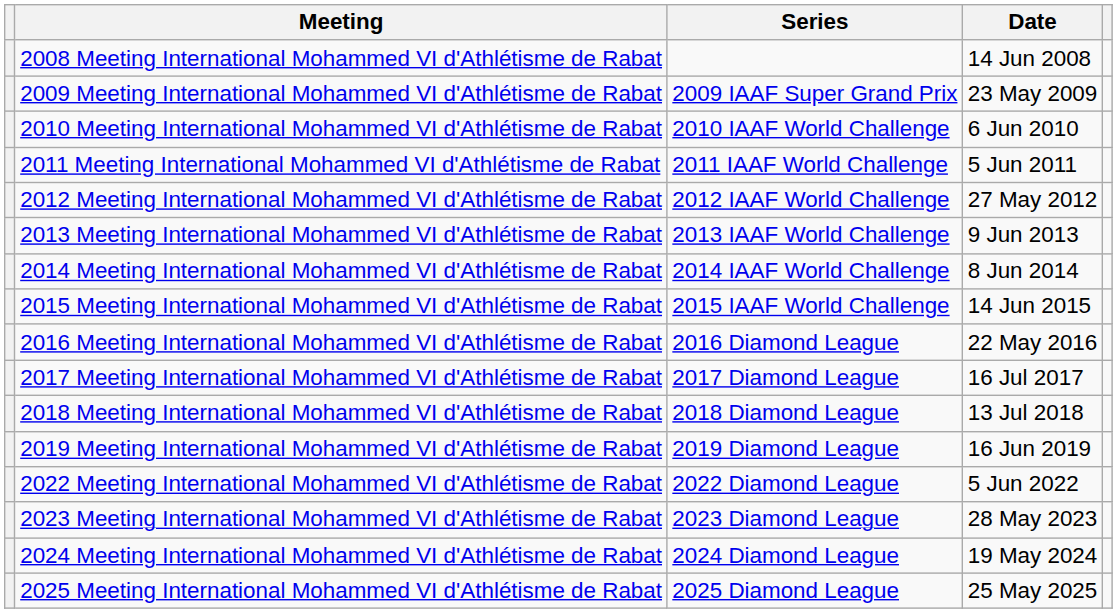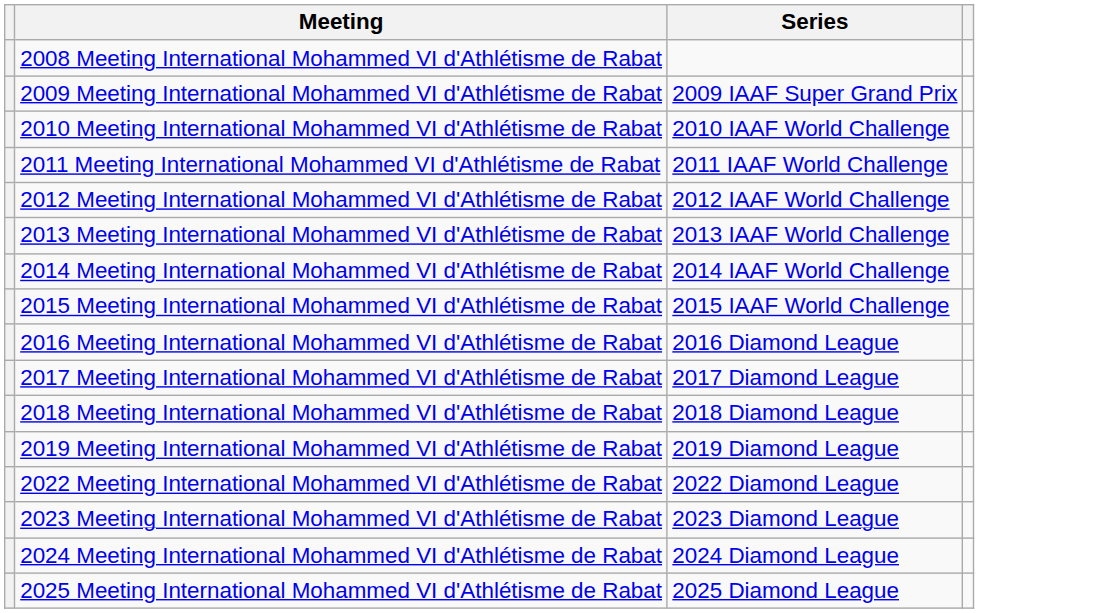 <table class="wikitable plainrowheaders sticky-header defaultleft col4right">
 <tr>
 <th scope="col"></th>
 <th scope="col">Meeting</th>
 <th scope="col">Series</th>
-<th scope="col">Date</th>
 <th scope="col"></th>
 </tr>
 <tr>
 <th scope="row"></th>
 <td><a href='#'>2008 Meeting International Mohammed VI d'Athlétisme de Rabat</a></td>
 <td></td>
-<td>14 Jun 2008</td>
 <td></td>
 </tr>
 <tr>
 <th scope="row"></th>
 <td><a href='#'>2009 Meeting International Mohammed VI d'Athlétisme de Rabat</a></td>
 <td><a href='#'>2009 IAAF Super Grand Prix</a></td>
-<td>23 May 2009</td>
 <td></td>
 </tr>
 <tr>
 <th scope="row"></th>
 <td><a href='#'>2010 Meeting International Mohammed VI d'Athlétisme de Rabat</a></td>
 <td><a href='#'>2010 IAAF World Challenge</a></td>
-<td>6 Jun 2010</td>
 <td></td>
 </tr>
 <tr>
 <th scope="row"></th>
 <td><a href='#'>2011 Meeting International Mohammed VI d'Athlétisme de Rabat</a></td>
 <td><a href='#'>2011 IAAF World Challenge</a></td>
-<td>5 Jun 2011</td>
 <td></td>
 </tr>
 <tr>
 <th scope="row"></th>
 <td><a href='#'>2012 Meeting International Mohammed VI d'Athlétisme de Rabat</a></td>
 <td><a href='#'>2012 IAAF World Challenge</a></td>
-<td>27 May 2012</td>
 <td></td>
 </tr>
 <tr>
 <th scope="row"></th>
 <td><a href='#'>2013 Meeting International Mohammed VI d'Athlétisme de Rabat</a></td>
 <td><a href='#'>2013 IAAF World Challenge</a></td>
-<td>9 Jun 2013</td>
 <td></td>
 </tr>
 <tr>
 <th scope="row"></th>
 <td><a href='#'>2014 Meeting International Mohammed VI d'Athlétisme de Rabat</a></td>
 <td><a href='#'>2014 IAAF World Challenge</a></td>
-<td>8 Jun 2014</td>
 <td></td>
 </tr>
 <tr>
 <th scope="row"></th>
 <td><a href='#'>2015 Meeting International Mohammed VI d'Athlétisme de Rabat</a></td>
 <td><a href='#'>2015 IAAF World Challenge</a></td>
-<td>14 Jun 2015</td>
 <td></td>
 </tr>
 <tr>
 <th scope="row"></th>
 <td><a href='#'>2016 Meeting International Mohammed VI d'Athlétisme de Rabat</a></td>
 <td><a href='#'>2016 Diamond League</a></td>
-<td>22 May 2016</td>
 <td></td>
 </tr>
 <tr>
 <th scope="row"></th>
 <td><a href='#'>2017 Meeting International Mohammed VI d'Athlétisme de Rabat</a></td>
 <td><a href='#'>2017 Diamond League</a></td>
-<td>16 Jul 2017</td>
 <td></td>
 </tr>
 <tr>
 <th scope="row"></th>
 <td><a href='#'>2018 Meeting International Mohammed VI d'Athlétisme de Rabat</a></td>
 <td><a href='#'>2018 Diamond League</a></td>
-<td>13 Jul 2018</td>
 <td></td>
 </tr>
 <tr>
 <th scope="row"></th>
 <td><a href='#'>2019 Meeting International Mohammed VI d'Athlétisme de Rabat</a></td>
 <td><a href='#'>2019 Diamond League</a></td>
-<td>16 Jun 2019</td>
 <td></td>
 </tr>
 <tr>
 <th scope="row"></th>
 <td><a href='#'>2022 Meeting International Mohammed VI d'Athlétisme de Rabat</a></td>
 <td><a href='#'>2022 Diamond League</a></td>
-<td>5 Jun 2022</td>
 <td></td>
 </tr>
 <tr>
 <th scope="row"></th>
 <td><a href='#'>2023 Meeting International Mohammed VI d'Athlétisme de Rabat</a></td>
 <td><a href='#'>2023 Diamond League</a></td>
-<td>28 May 2023</td>
 <td></td>
 </tr>
 <tr>
 <th scope="row"></th>
 <td><a href='#'>2024 Meeting International Mohammed VI d'Athlétisme de Rabat</a></td>
 <td><a href='#'>2024 Diamond League</a></td>
-<td>19 May 2024</td>
 <td></td>
 </tr>
 <tr>
 <th scope="row"></th>
 <td><a href='#'>2025 Meeting International Mohammed VI d'Athlétisme de Rabat</a></td>
 <td><a href='#'>2025 Diamond League</a></td>
-<td>25 May 2025</td>
 <td></td>
 </tr>
 </table>
